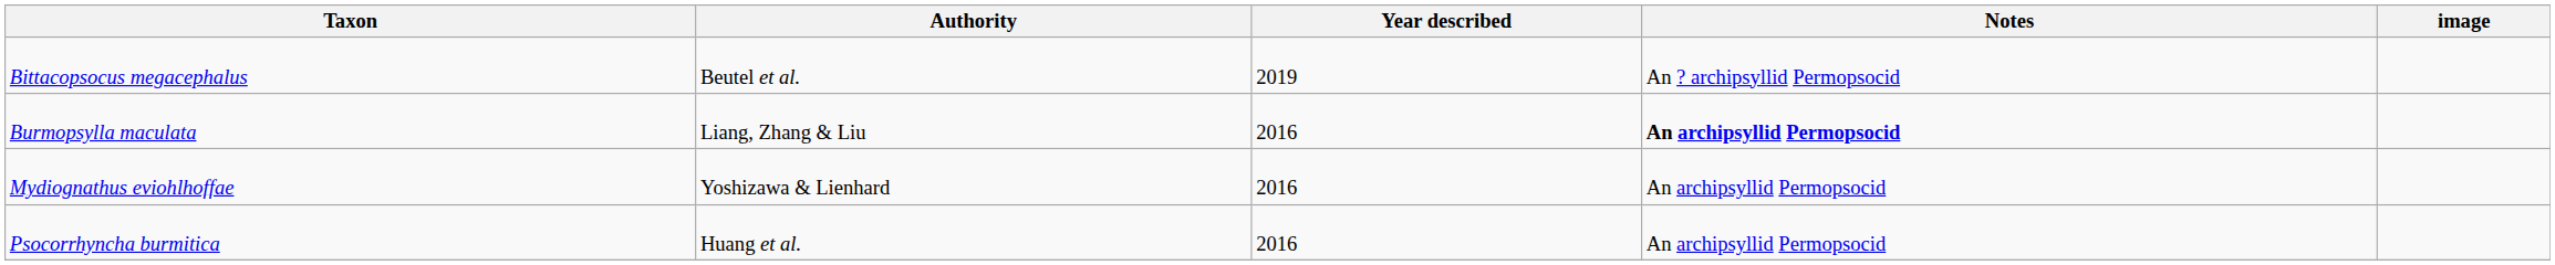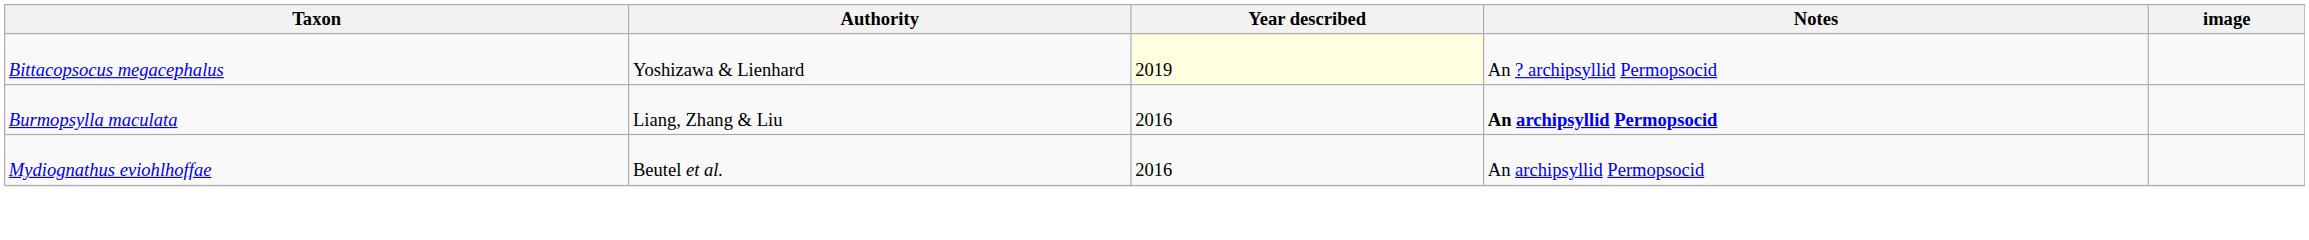 <table class="wikitable sortable" align="center" width="100%">
 <tr>
 <th>Taxon</th>
 <th>Authority</th>
 <th>Year described</th>
 <th>Notes</th>
 <th>image</th>
 </tr>
 <tr>
 <td><br><em><a href='#'>Bittacopsocus megacephalus</a></em></td>
-<td><br>Beutel <em>et al.</em></td>
-<td><br>2019</td>
+<td><br>Yoshizawa & Lienhard</td>
+<td style="background: lightyellow;"><br>2019</td>
 <td><br>An <a href='#'>? archipsyllid</a> <a href='#'>Permopsocid</a></td>
 <td></td>
 </tr>
 <tr>
 <td><br><em><a href='#'>Burmopsylla maculata</a></em></td>
 <td><br>Liang, Zhang & Liu</td>
 <td><br>2016</td>
 <td><strong><br>An <a href='#'>archipsyllid</a> <a href='#'>Permopsocid</a></strong></td>
 <td></td>
 </tr>
 <tr>
 <td><br><em><a href='#'>Mydiognathus eviohlhoffae</a></em></td>
-<td><br>Yoshizawa & Lienhard</td>
+<td><br>Beutel <em>et al.</em></td>
 <td><br>2016</td>
 <td><br>An <a href='#'>archipsyllid</a> <a href='#'>Permopsocid</a></td>
 <td></td>
 </tr>
 <tr>
-<td><br><em><a href='#'>Psocorrhyncha burmitica</a></em></td>
-<td><br>Huang <em>et al.</em></td>
-<td><br>2016</td>
-<td><br>An <a href='#'>archipsyllid</a> <a href='#'>Permopsocid</a></td>
-<td><br></td>
-</tr>
-<tr>
 </tr>
 </table>
